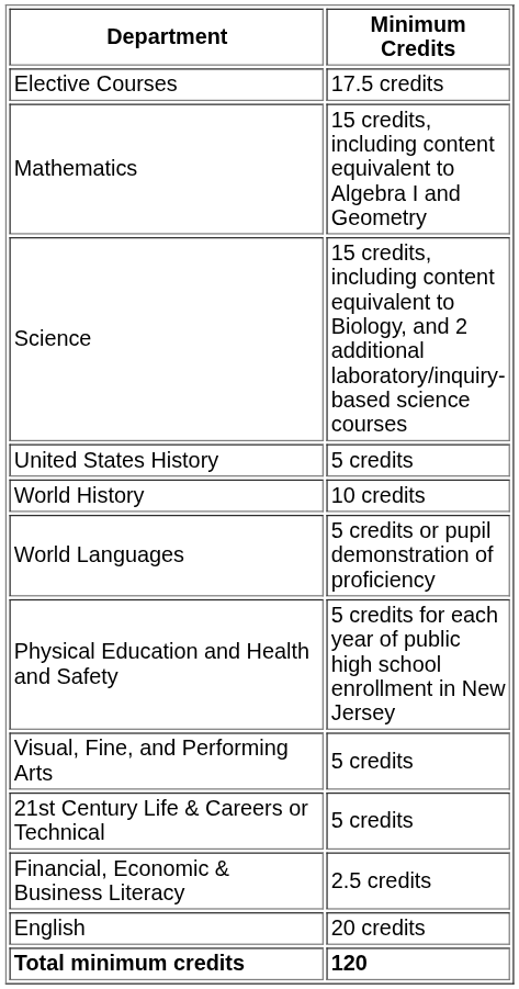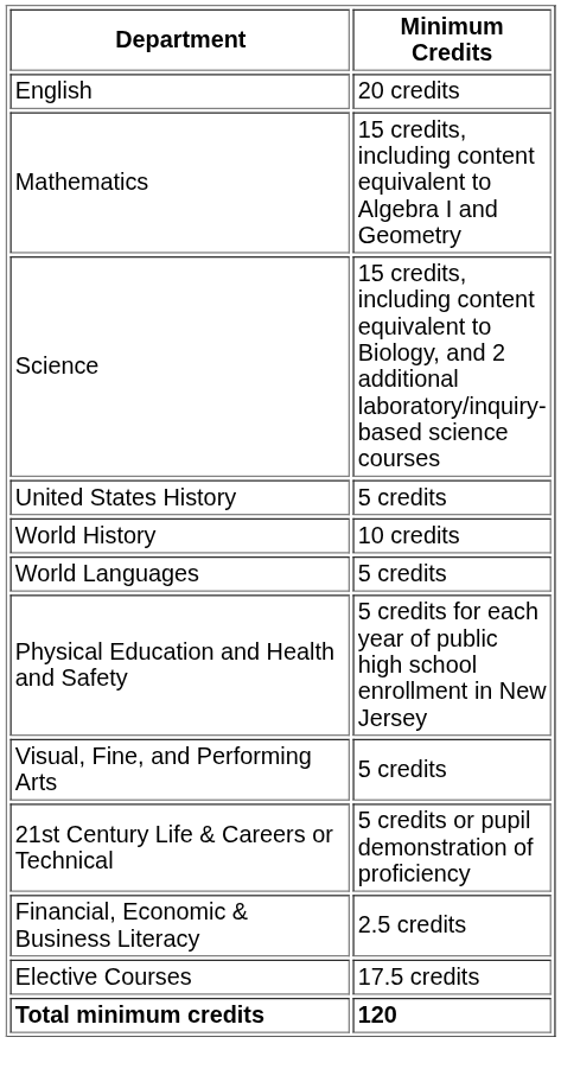 <table border="1" cellpadding="2" style="margin:1em auto;">
 <tr>
 <th width="225">Department</th>
 <th width="50">Minimum Credits</th>
 </tr>
 <tr>
-<td>Elective Courses</td>
-<td>17.5 credits</td>
+<td>English</td>
+<td>20 credits</td>
 </tr>
 <tr>
 <td>Mathematics</td>
 <td>15 credits, including content equivalent to Algebra I and Geometry</td>
 </tr>
 <tr>
 <td>Science</td>
 <td>15 credits, including content equivalent to Biology, and 2 additional laboratory/inquiry-based science courses</td>
 </tr>
 <tr>
 <td>United States History</td>
 <td>5 credits</td>
 </tr>
 <tr>
 <td>World History</td>
 <td>10 credits</td>
 </tr>
 <tr>
 <td>World Languages</td>
-<td>5 credits or pupil demonstration of proficiency</td>
+<td>5 credits</td>
 </tr>
 <tr>
 <td>Physical Education and Health and Safety</td>
 <td>5 credits for each year of public high school enrollment in New Jersey</td>
 </tr>
 <tr>
 <td>Visual, Fine, and Performing Arts</td>
 <td>5 credits</td>
 </tr>
 <tr>
 <td>21st Century Life & Careers or Technical</td>
-<td>5 credits</td>
+<td>5 credits or pupil demonstration of proficiency</td>
 </tr>
 <tr>
 <td>Financial, Economic & Business Literacy</td>
 <td>2.5 credits</td>
 </tr>
 <tr>
-<td>English</td>
-<td>20 credits</td>
+<td>Elective Courses</td>
+<td>17.5 credits</td>
 </tr>
 <tr>
 <td><strong>Total minimum credits</strong></td>
 <td><strong>120</strong></td>
 </tr>
 </table>
